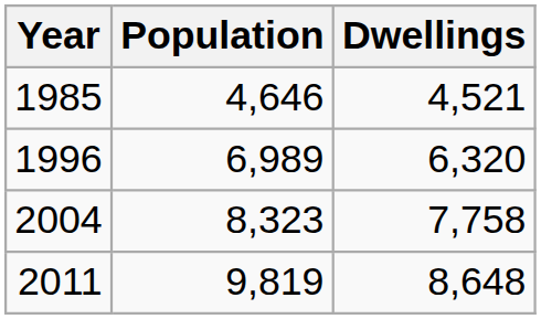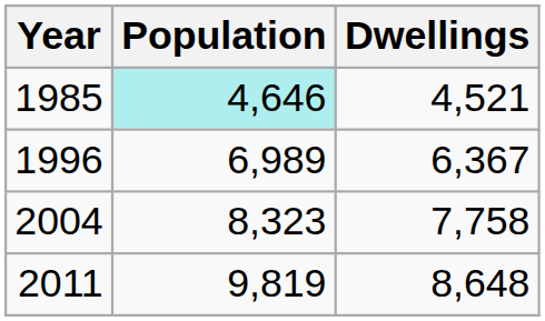 <table class="wikitable" style="line-height:1.1em;">
 <tr>
 <th>Year</th>
 <th>Population</th>
 <th>Dwellings</th>
 </tr>
 <tr align="right">
 <td>1985</td>
-<td>4,646</td>
+<td style="background: paleturquoise;">4,646</td>
 <td>4,521</td>
 </tr>
 <tr align="right">
 <td>1996</td>
 <td>6,989</td>
-<td>6,320</td>
+<td>6,367</td>
 </tr>
 <tr align="right">
 <td>2004</td>
 <td>8,323</td>
 <td>7,758</td>
 </tr>
 <tr align="right">
 <td>2011</td>
 <td>9,819</td>
 <td>8,648</td>
 </tr>
 </table>
